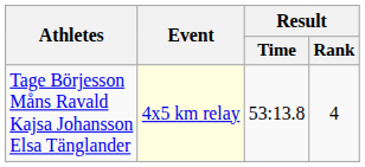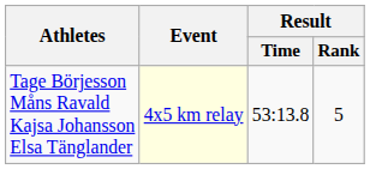 <table class="wikitable" style="font-size:90%">
 <tr>
 <th rowspan="2">Athletes</th>
 <th rowspan="2">Event</th>
 <th colspan="2">Result</th>
 </tr>
 <tr style="font-size:95%">
 <th>Time</th>
 <th>Rank</th>
 </tr>
 <tr align=center>
 <td align=left><a href='#'>Tage Börjesson</a><br><a href='#'>Måns Ravald</a><br><a href='#'>Kajsa Johansson</a><br><a href='#'>Elsa Tänglander</a></td>
 <td align=left style="background: lightyellow;"><a href='#'>4x5 km relay</a></td>
 <td>53:13.8</td>
-<td>4</td>
+<td>5</td>
 </tr>
 </table>
